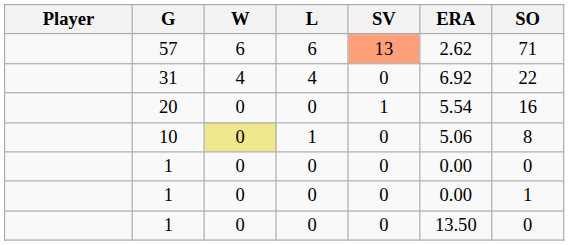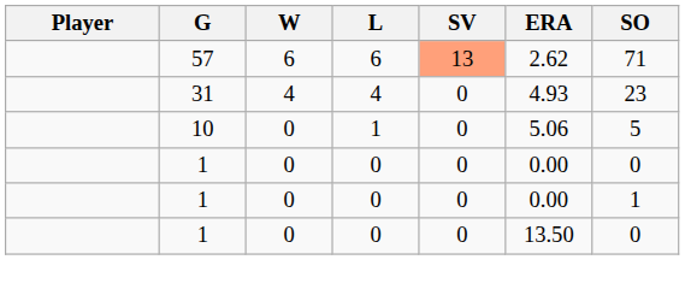 <table class="wikitable sortable">
 <tr>
 <th bgcolor="#DDDDFF" width="16%">Player</th>
 <th bgcolor="#DDDDFF" width="9%">G</th>
 <th bgcolor="#DDDDFF" width="9%">W</th>
 <th bgcolor="#DDDDFF" width="9%">L</th>
 <th bgcolor="#DDDDFF" width="9%">SV</th>
 <th bgcolor="#DDDDFF" width="9%">ERA</th>
 <th bgcolor="#DDDDFF" width="9%">SO</th>
 </tr>
 <tr align="center">
 <td></td>
 <td>57</td>
 <td>6</td>
 <td>6</td>
 <td style="background: lightsalmon;">13</td>
 <td>2.62</td>
 <td>71</td>
 </tr>
 <tr align="center">
 <td></td>
 <td>31</td>
 <td>4</td>
 <td>4</td>
 <td>0</td>
-<td>6.92</td>
-<td>22</td>
-</tr>
-<tr align="center">
-<td></td>
-<td>20</td>
-<td>0</td>
-<td>0</td>
-<td>1</td>
-<td>5.54</td>
-<td>16</td>
+<td>4.93</td>
+<td>23</td>
 </tr>
 <tr align="center">
 <td></td>
 <td>10</td>
-<td style="background: khaki;">0</td>
+<td>0</td>
 <td>1</td>
 <td>0</td>
 <td>5.06</td>
-<td>8</td>
+<td>5</td>
 </tr>
 <tr align="center">
 <td></td>
 <td>1</td>
 <td>0</td>
 <td>0</td>
 <td>0</td>
 <td>0.00</td>
 <td>0</td>
 </tr>
 <tr align="center">
 <td></td>
 <td>1</td>
 <td>0</td>
 <td>0</td>
 <td>0</td>
 <td>0.00</td>
 <td>1</td>
 </tr>
 <tr align="center">
 <td></td>
 <td>1</td>
 <td>0</td>
 <td>0</td>
 <td>0</td>
 <td>13.50</td>
 <td>0</td>
 </tr>
 </table>
